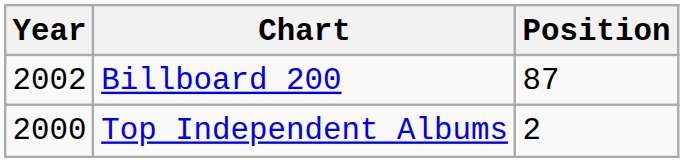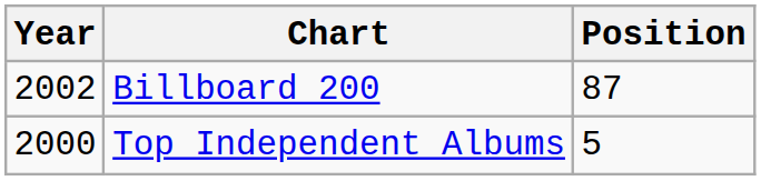 <table class="wikitable">
 <tr>
 <th align="left" valign="top">Year</th>
 <th align="left" valign="top">Chart</th>
 <th align="left" valign="top">Position</th>
 </tr>
 <tr>
 <td align="left" valign="top">2002</td>
 <td align="left" valign="top"><a href='#'>Billboard 200</a></td>
 <td align="left" valign="top">87</td>
 </tr>
 <tr>
 <td align="left" valign="top">2000</td>
 <td align="left" valign="top"><a href='#'>Top Independent Albums</a></td>
-<td align="left" valign="top">2</td>
+<td align="left" valign="top">5</td>
 </tr>
 </table>
